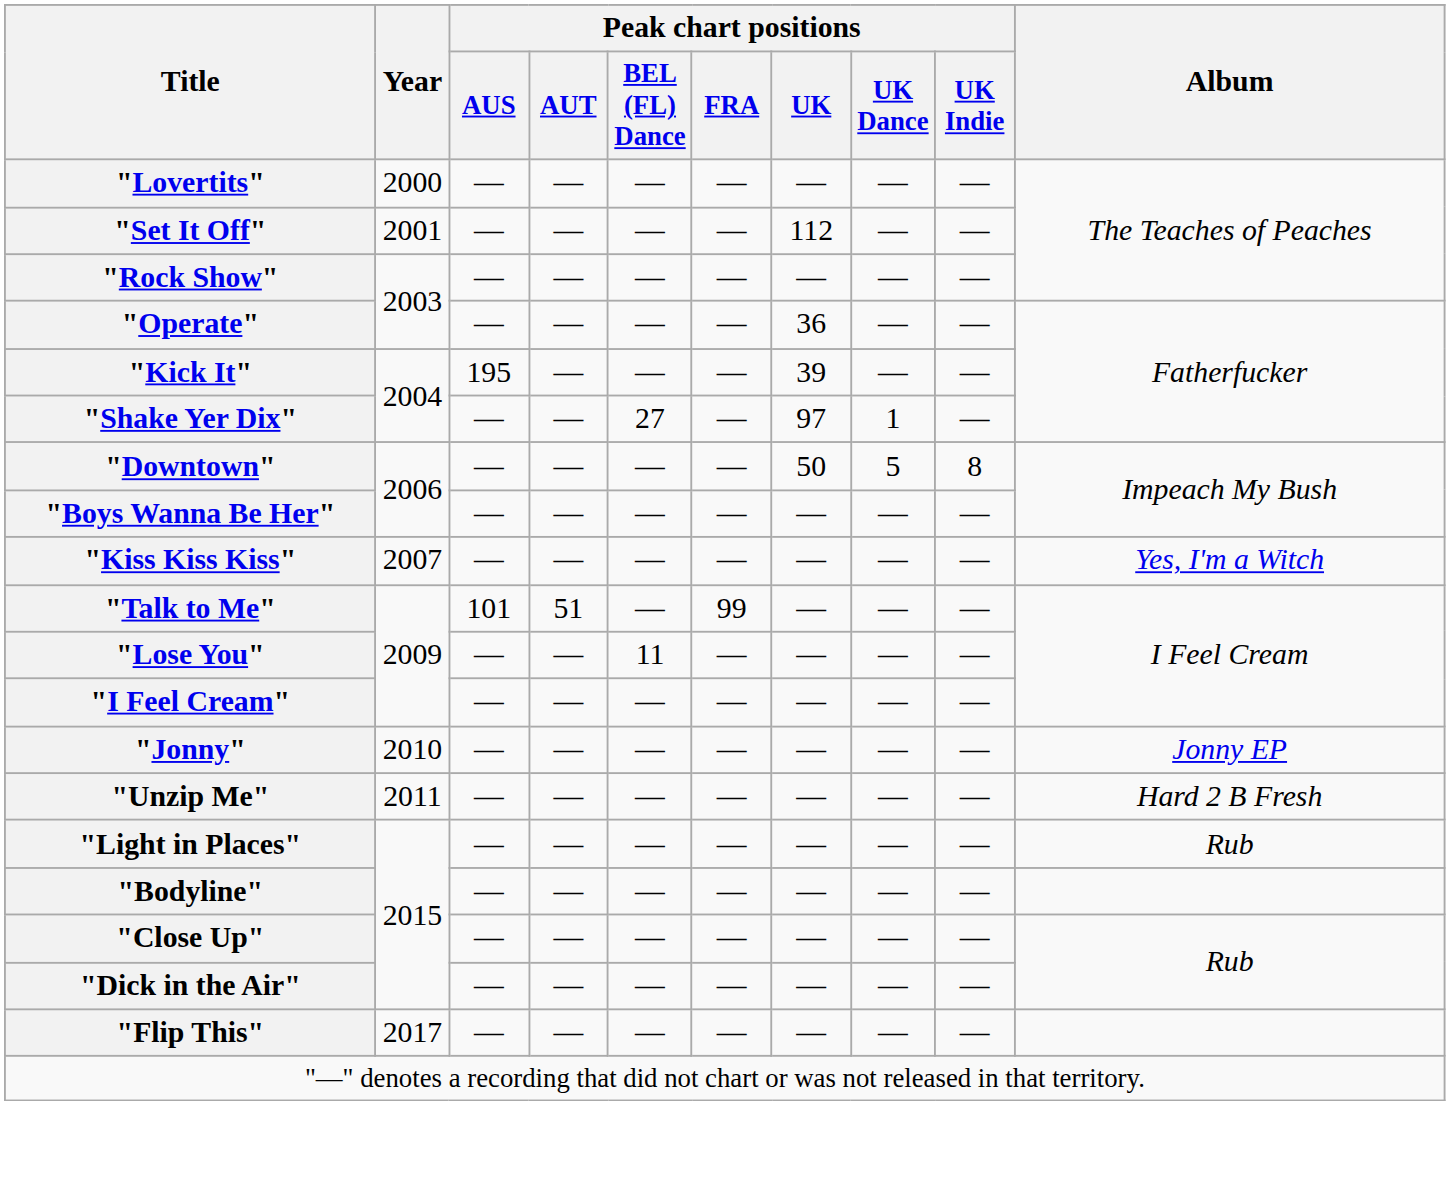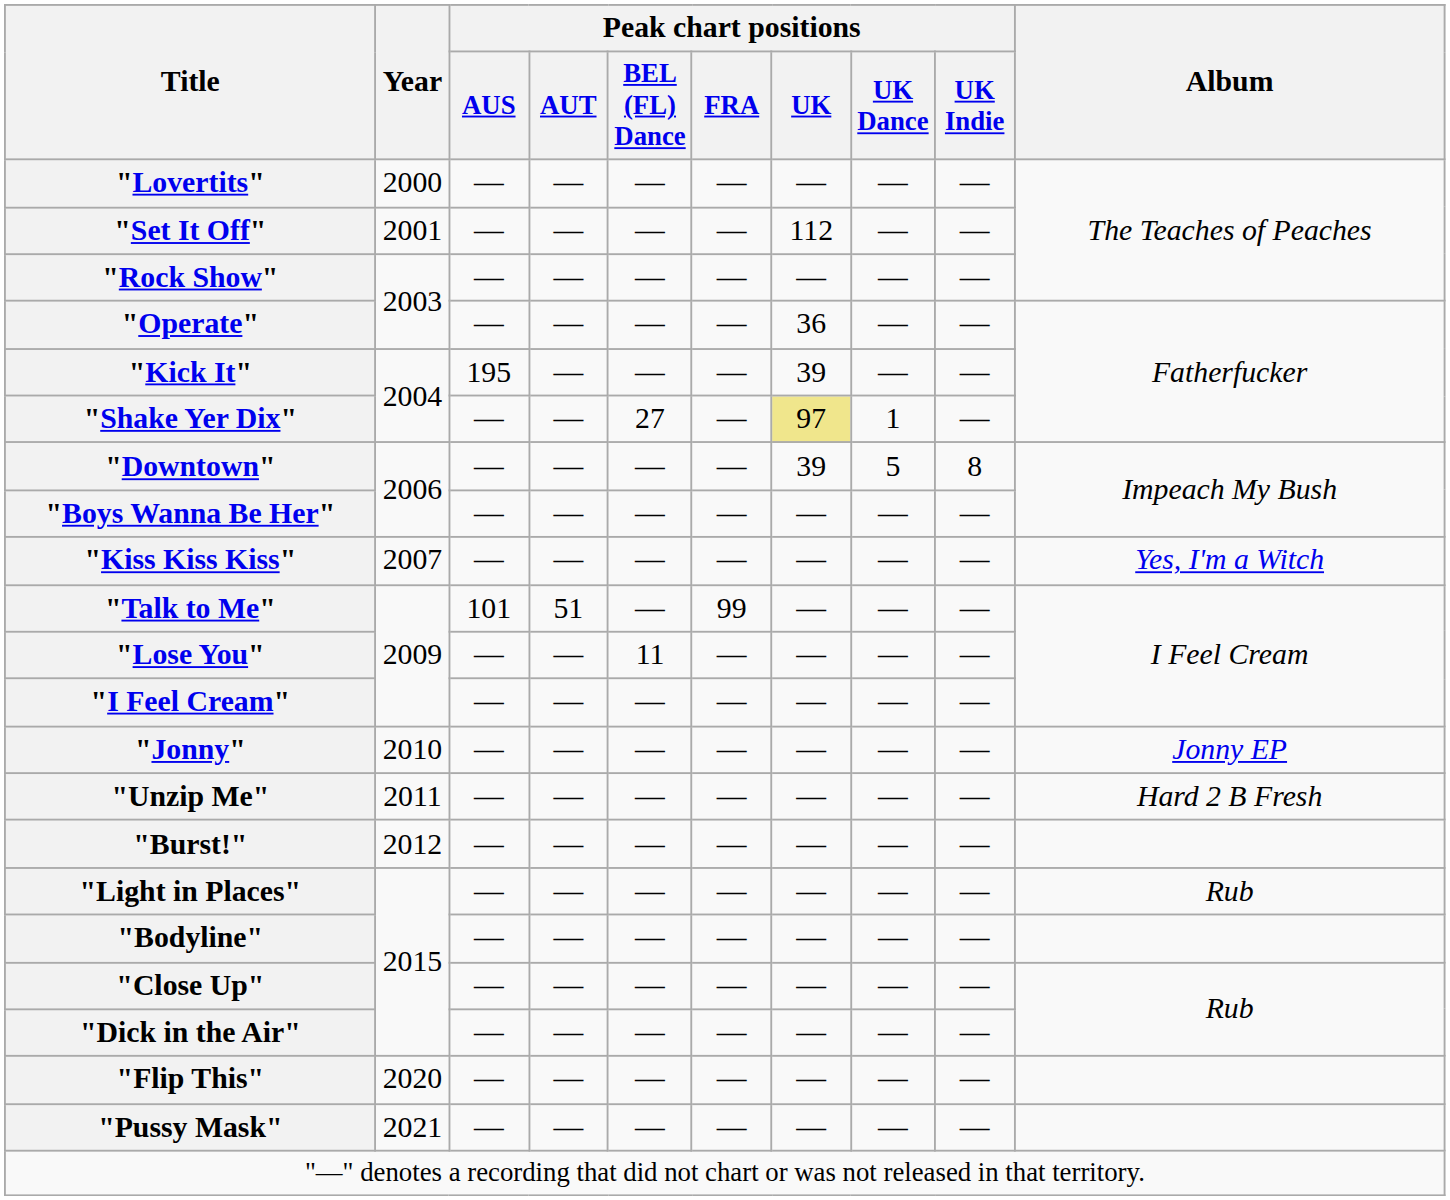 <table class="wikitable plainrowheaders" style="text-align:center;">
 <tr>
 <th scope="col" rowspan="2" style="width:12em;">Title</th>
 <th scope="col" rowspan="2">Year</th>
 <th scope="col" colspan="7">Peak chart positions</th>
 <th scope="col" rowspan="2" style="width:14em;">Album</th>
 </tr>
 <tr>
 <th scope="col" style="width:2.5em;font-size:90%;"><a href='#'>AUS</a><br></th>
 <th scope="col" style="width:2.5em;font-size:90%;"><a href='#'>AUT</a><br></th>
 <th scope="col" style="width:2.5em;font-size:90%;"><a href='#'>BEL<br>(FL)<br>Dance</a><br></th>
 <th scope="col" style="width:2.5em;font-size:90%;"><a href='#'>FRA</a><br></th>
 <th scope="col" style="width:2.5em;font-size:90%;"><a href='#'>UK</a><br></th>
 <th scope="col" style="width:2.5em;font-size:90%;"><a href='#'>UK<br>Dance</a><br></th>
 <th scope="col" style="width:2.5em;font-size:90%;"><a href='#'>UK<br>Indie</a><br></th>
 </tr>
 <tr>
 <th scope="row">"<a href='#'>Lovertits</a>"</th>
 <td>2000</td>
 <td>—</td>
 <td>—</td>
 <td>—</td>
 <td>—</td>
 <td>—</td>
 <td>—</td>
 <td>—</td>
 <td rowspan="3"><em>The Teaches of Peaches</em></td>
 </tr>
 <tr>
 <th scope="row">"<a href='#'>Set It Off</a>"</th>
 <td>2001</td>
 <td>—</td>
 <td>—</td>
 <td>—</td>
 <td>—</td>
 <td>112</td>
 <td>—</td>
 <td>—</td>
 </tr>
 <tr>
 <th scope="row">"<a href='#'>Rock Show</a>"</th>
 <td rowspan="2">2003</td>
 <td>—</td>
 <td>—</td>
 <td>—</td>
 <td>—</td>
 <td>—</td>
 <td>—</td>
 <td>—</td>
 </tr>
 <tr>
 <th scope="row">"<a href='#'>Operate</a>"</th>
 <td>—</td>
 <td>—</td>
 <td>—</td>
 <td>—</td>
 <td>36</td>
 <td>—</td>
 <td>—</td>
 <td rowspan="3"><em>Fatherfucker</em></td>
 </tr>
 <tr>
 <th scope="row">"<a href='#'>Kick It</a>" <br> </th>
 <td rowspan="2">2004</td>
 <td>195</td>
 <td>—</td>
 <td>—</td>
 <td>—</td>
 <td>39</td>
 <td>—</td>
 <td>—</td>
 </tr>
 <tr>
 <th scope="row">"<a href='#'>Shake Yer Dix</a>"</th>
 <td>—</td>
 <td>—</td>
 <td>27</td>
 <td>—</td>
-<td>97</td>
+<td style="background: khaki;">97</td>
 <td>1</td>
 <td>—</td>
 </tr>
 <tr>
 <th scope="row">"<a href='#'>Downtown</a>"</th>
 <td rowspan="2">2006</td>
 <td>—</td>
 <td>—</td>
 <td>—</td>
 <td>—</td>
-<td>50</td>
+<td>39</td>
 <td>5</td>
 <td>8</td>
 <td rowspan="2"><em>Impeach My Bush</em></td>
 </tr>
 <tr>
 <th scope="row">"<a href='#'>Boys Wanna Be Her</a>"</th>
 <td>—</td>
 <td>—</td>
 <td>—</td>
 <td>—</td>
 <td>—</td>
 <td>—</td>
 <td>—</td>
 </tr>
 <tr>
 <th scope="row">"<a href='#'>Kiss Kiss Kiss</a>" <br> </th>
 <td>2007</td>
 <td>—</td>
 <td>—</td>
 <td>—</td>
 <td>—</td>
 <td>—</td>
 <td>—</td>
 <td>—</td>
 <td><em><a href='#'>Yes, I'm a Witch</a></em></td>
 </tr>
 <tr>
 <th scope="row">"<a href='#'>Talk to Me</a>"</th>
 <td rowspan="3">2009</td>
 <td>101</td>
 <td>51</td>
 <td>—</td>
 <td>99</td>
 <td>—</td>
 <td>—</td>
 <td>—</td>
 <td rowspan="3"><em>I Feel Cream</em></td>
 </tr>
 <tr>
 <th scope="row">"<a href='#'>Lose You</a>"</th>
 <td>—</td>
 <td>—</td>
 <td>11</td>
 <td>—</td>
 <td>—</td>
 <td>—</td>
 <td>—</td>
 </tr>
 <tr>
 <th scope="row">"<a href='#'>I Feel Cream</a>"</th>
 <td>—</td>
 <td>—</td>
 <td>—</td>
 <td>—</td>
 <td>—</td>
 <td>—</td>
 <td>—</td>
 </tr>
 <tr>
 <th scope="row">"<a href='#'>Jonny</a>"</th>
 <td>2010</td>
 <td>—</td>
 <td>—</td>
 <td>—</td>
 <td>—</td>
 <td>—</td>
 <td>—</td>
 <td>—</td>
 <td><em><a href='#'>Jonny EP</a></em></td>
 </tr>
 <tr>
 <th scope="row">"Unzip Me" <br> </th>
 <td>2011</td>
 <td>—</td>
 <td>—</td>
 <td>—</td>
 <td>—</td>
 <td>—</td>
 <td>—</td>
 <td>—</td>
 <td><em>Hard 2 B Fresh</em></td>
 </tr>
 <tr>
+<th scope="row">"Burst!"</th>
+<td>2012</td>
+<td>—</td>
+<td>—</td>
+<td>—</td>
+<td>—</td>
+<td>—</td>
+<td>—</td>
+<td>—</td>
+<td></td>
+</tr>
+<tr>
 <th scope="row">"Light in Places"</th>
 <td rowspan="4">2015</td>
 <td>—</td>
 <td>—</td>
 <td>—</td>
 <td>—</td>
 <td>—</td>
 <td>—</td>
 <td>—</td>
 <td><em>Rub</em></td>
 </tr>
 <tr>
 <th scope="row">"Bodyline" <br> </th>
 <td>—</td>
 <td>—</td>
 <td>—</td>
 <td>—</td>
 <td>—</td>
 <td>—</td>
 <td>—</td>
 <td></td>
 </tr>
 <tr>
 <th scope="row">"Close Up" <br> </th>
 <td>—</td>
 <td>—</td>
 <td>—</td>
 <td>—</td>
 <td>—</td>
 <td>—</td>
 <td>—</td>
 <td rowspan="2"><em>Rub</em></td>
 </tr>
 <tr>
 <th scope="row">"Dick in the Air"</th>
 <td>—</td>
 <td>—</td>
 <td>—</td>
 <td>—</td>
 <td>—</td>
 <td>—</td>
 <td>—</td>
 </tr>
 <tr>
 <th scope="row">"Flip This"</th>
-<td>2017</td>
+<td>2020</td>
+<td>—</td>
+<td>—</td>
+<td>—</td>
+<td>—</td>
+<td>—</td>
+<td>—</td>
+<td>—</td>
+<td></td>
+</tr>
+<tr>
+<th scope="row">"Pussy Mask"</th>
+<td>2021</td>
 <td>—</td>
 <td>—</td>
 <td>—</td>
 <td>—</td>
 <td>—</td>
 <td>—</td>
 <td>—</td>
 <td></td>
 </tr>
 <tr>
 <td colspan="10" style="font-size:90%">"—" denotes a recording that did not chart or was not released in that territory.</td>
 </tr>
 </table>
